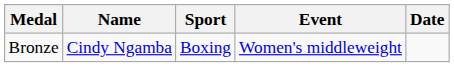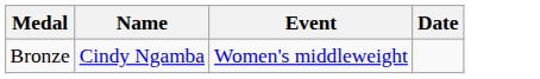 <table class="wikitable sortable" style="font-size: 95%;">
 <tr>
 <th>Medal</th>
 <th>Name</th>
-<th>Sport</th>
 <th>Event</th>
 <th>Date</th>
 </tr>
 <tr>
 <td> Bronze</td>
 <td><a href='#'>Cindy Ngamba</a></td>
-<td><a href='#'>Boxing</a></td>
 <td><a href='#'>Women's middleweight</a></td>
 <td></td>
 </tr>
 </table>
